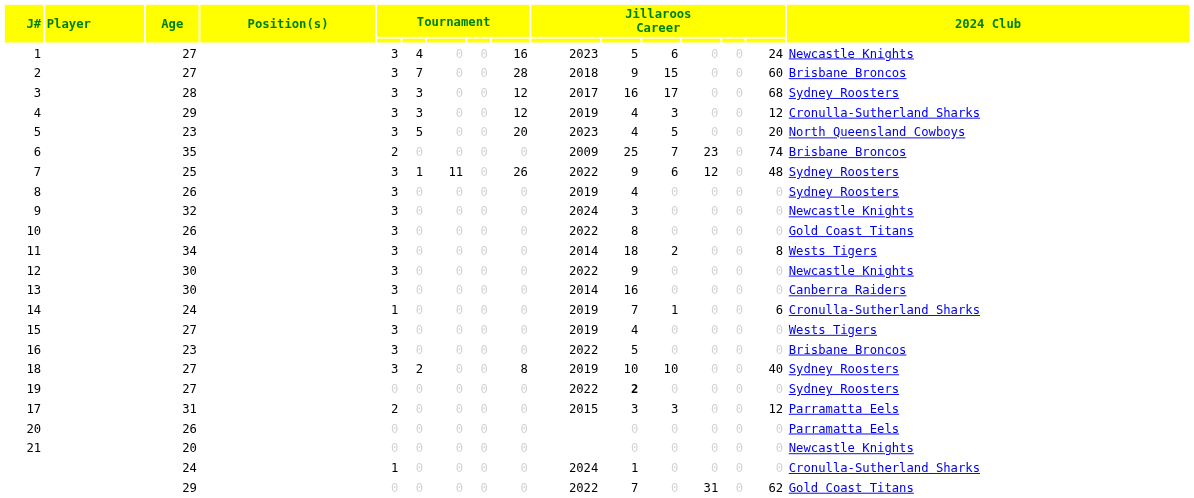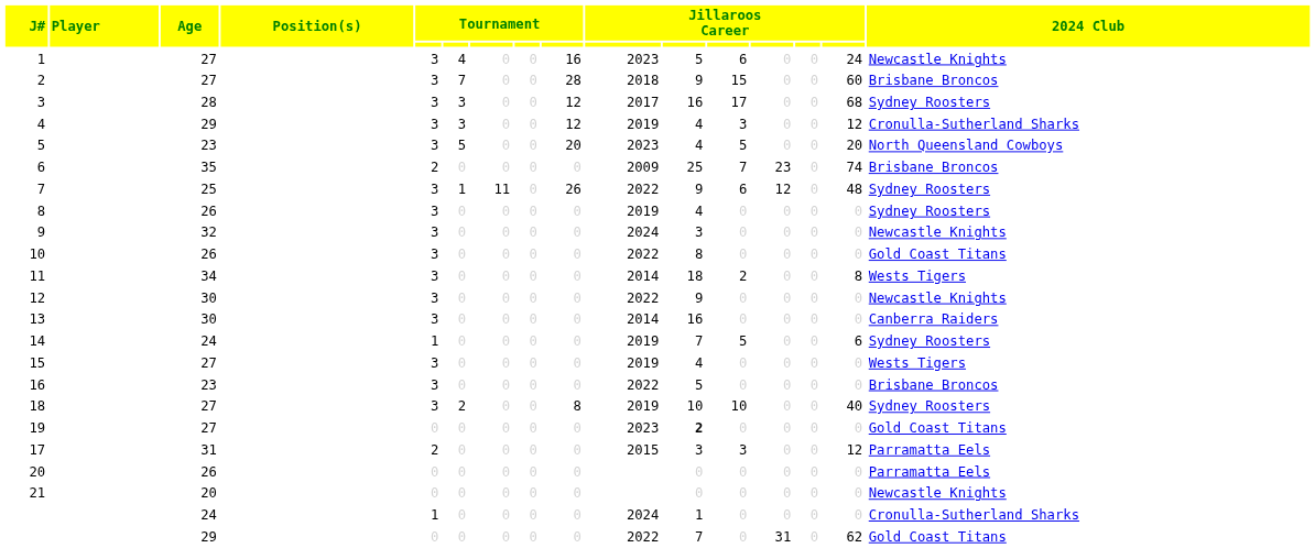 <table class="sortable" border="0" cellspacing="2" cellpadding="2" style="width:100%; text-align:right;">
 <tr style="background:yellow; color:green;">
 <th rowspan=2 class="unsortable">J#</th>
 <th rowspan=2 align=left>Player</th>
 <th rowspan=2 align=center class="unsortable">Age</th>
 <th rowspan=2 align=center class="unsortable">Position(s)</th>
 <th colspan=5 align=center>Tournament</th>
 <th colspan=6 align=center>Jillaroos <br> Career</th>
 <th rowspan=2 align=center>2024 Club</th>
 </tr>
 <tr style="background:yellow; color:green;">
 <th class="unsortable"></th>
 <th class="unsortable"></th>
 <th class="unsortable"></th>
 <th class="unsortable"></th>
 <th class="unsortable"></th>
 <th class="unsortable"></th>
 <th class="unsortable"></th>
 <th class="unsortable"></th>
 <th class="unsortable"></th>
 <th class="unsortable"></th>
 <th class="unsortable"></th>
 </tr>
 <tr>
 <td>1</td>
 <td align=left></td>
 <td>27</td>
 <td align=center></td>
 <td>3</td>
 <td>4</td>
 <td style="color:lightgray">0</td>
 <td style="color:lightgray">0</td>
 <td>16</td>
 <td>2023</td>
 <td>5</td>
 <td>6</td>
 <td style="color:lightgray">0</td>
 <td style="color:lightgray">0</td>
 <td>24</td>
 <td align=left>  <a href='#'>Newcastle Knights</a></td>
 </tr>
 <tr>
 <td>2</td>
 <td align=left></td>
 <td>27</td>
 <td align=center></td>
 <td>3</td>
 <td>7</td>
 <td style="color:lightgray">0</td>
 <td style="color:lightgray">0</td>
 <td>28</td>
 <td>2018</td>
 <td>9</td>
 <td>15</td>
 <td style="color:lightgray">0</td>
 <td style="color:lightgray">0</td>
 <td>60</td>
 <td align=left>  <a href='#'>Brisbane Broncos</a></td>
 </tr>
 <tr>
 <td>3</td>
 <td align=left></td>
 <td>28</td>
 <td align=center></td>
 <td>3</td>
 <td>3</td>
 <td style="color:lightgray">0</td>
 <td style="color:lightgray">0</td>
 <td>12</td>
 <td>2017</td>
 <td>16</td>
 <td>17</td>
 <td style="color:lightgray">0</td>
 <td style="color:lightgray">0</td>
 <td>68</td>
 <td align=left>  <a href='#'>Sydney Roosters</a></td>
 </tr>
 <tr>
 <td>4</td>
 <td align=left></td>
 <td>29</td>
 <td align=center></td>
 <td>3</td>
 <td>3</td>
 <td style="color:lightgray">0</td>
 <td style="color:lightgray">0</td>
 <td>12</td>
 <td>2019</td>
 <td>4</td>
 <td>3</td>
 <td style="color:lightgray">0</td>
 <td style="color:lightgray">0</td>
 <td>12</td>
 <td align=left>  <a href='#'>Cronulla-Sutherland Sharks</a></td>
 </tr>
 <tr>
 <td>5</td>
 <td align=left></td>
 <td>23</td>
 <td align=center></td>
 <td>3</td>
 <td>5</td>
 <td style="color:lightgray">0</td>
 <td style="color:lightgray">0</td>
 <td>20</td>
 <td>2023</td>
 <td>4</td>
 <td>5</td>
 <td style="color:lightgray">0</td>
 <td style="color:lightgray">0</td>
 <td>20</td>
 <td align=left>  <a href='#'>North Queensland Cowboys</a></td>
 </tr>
 <tr>
 <td>6</td>
 <td align=left></td>
 <td>35</td>
 <td align=center></td>
 <td>2</td>
 <td style="color:lightgray">0</td>
 <td style="color:lightgray">0</td>
 <td style="color:lightgray">0</td>
 <td style="color:lightgray">0</td>
 <td>2009</td>
 <td>25</td>
 <td>7</td>
 <td>23</td>
 <td style="color:lightgray">0</td>
 <td>74</td>
 <td align=left>  <a href='#'>Brisbane Broncos</a></td>
 </tr>
 <tr>
 <td>7</td>
 <td align=left></td>
 <td>25</td>
 <td align=center></td>
 <td>3</td>
 <td>1</td>
 <td>11</td>
 <td style="color:lightgray">0</td>
 <td>26</td>
 <td>2022</td>
 <td>9</td>
 <td>6</td>
 <td>12</td>
 <td style="color:lightgray">0</td>
 <td>48</td>
 <td align=left>  <a href='#'>Sydney Roosters</a></td>
 </tr>
 <tr>
 <td>8</td>
 <td align=left></td>
 <td>26</td>
 <td align=center></td>
 <td>3</td>
 <td style="color:lightgray">0</td>
 <td style="color:lightgray">0</td>
 <td style="color:lightgray">0</td>
 <td style="color:lightgray">0</td>
 <td>2019</td>
 <td>4</td>
 <td style="color:lightgray">0</td>
 <td style="color:lightgray">0</td>
 <td style="color:lightgray">0</td>
 <td style="color:lightgray">0</td>
 <td align=left>  <a href='#'>Sydney Roosters</a></td>
 </tr>
 <tr>
 <td>9</td>
 <td align=left></td>
 <td>32</td>
 <td align=center></td>
 <td>3</td>
 <td style="color:lightgray">0</td>
 <td style="color:lightgray">0</td>
 <td style="color:lightgray">0</td>
 <td style="color:lightgray">0</td>
 <td>2024</td>
 <td>3</td>
 <td style="color:lightgray">0</td>
 <td style="color:lightgray">0</td>
 <td style="color:lightgray">0</td>
 <td style="color:lightgray">0</td>
 <td align=left>  <a href='#'>Newcastle Knights</a></td>
 </tr>
 <tr>
 <td>10</td>
 <td align=left></td>
 <td>26</td>
 <td align=center></td>
 <td>3</td>
 <td style="color:lightgray">0</td>
 <td style="color:lightgray">0</td>
 <td style="color:lightgray">0</td>
 <td style="color:lightgray">0</td>
 <td>2022</td>
 <td>8</td>
 <td style="color:lightgray">0</td>
 <td style="color:lightgray">0</td>
 <td style="color:lightgray">0</td>
 <td style="color:lightgray">0</td>
 <td align=left>  <a href='#'>Gold Coast Titans</a></td>
 </tr>
 <tr>
 <td>11</td>
 <td align=left></td>
 <td>34</td>
 <td align=center></td>
 <td>3</td>
 <td style="color:lightgray">0</td>
 <td style="color:lightgray">0</td>
 <td style="color:lightgray">0</td>
 <td style="color:lightgray">0</td>
 <td>2014</td>
 <td>18</td>
 <td>2</td>
 <td style="color:lightgray">0</td>
 <td style="color:lightgray">0</td>
 <td>8</td>
 <td align=left>  <a href='#'>Wests Tigers</a></td>
 </tr>
 <tr>
 <td>12</td>
 <td align=left></td>
 <td>30</td>
 <td align=center></td>
 <td>3</td>
 <td style="color:lightgray">0</td>
 <td style="color:lightgray">0</td>
 <td style="color:lightgray">0</td>
 <td style="color:lightgray">0</td>
 <td>2022</td>
 <td>9</td>
 <td style="color:lightgray">0</td>
 <td style="color:lightgray">0</td>
 <td style="color:lightgray">0</td>
 <td style="color:lightgray">0</td>
 <td align=left>  <a href='#'>Newcastle Knights</a></td>
 </tr>
 <tr>
 <td>13</td>
 <td align=left></td>
 <td>30</td>
 <td align=center></td>
 <td>3</td>
 <td style="color:lightgray">0</td>
 <td style="color:lightgray">0</td>
 <td style="color:lightgray">0</td>
 <td style="color:lightgray">0</td>
 <td>2014</td>
 <td>16</td>
 <td style="color:lightgray">0</td>
 <td style="color:lightgray">0</td>
 <td style="color:lightgray">0</td>
 <td style="color:lightgray">0</td>
 <td align=left>  <a href='#'>Canberra Raiders</a></td>
 </tr>
 <tr>
 <td>14</td>
 <td align=left></td>
 <td>24</td>
 <td align=center></td>
 <td>1</td>
 <td style="color:lightgray">0</td>
 <td style="color:lightgray">0</td>
 <td style="color:lightgray">0</td>
 <td style="color:lightgray">0</td>
 <td>2019</td>
 <td>7</td>
-<td>1</td>
+<td>5</td>
 <td style="color:lightgray">0</td>
 <td style="color:lightgray">0</td>
 <td>6</td>
-<td align=left>  <a href='#'>Cronulla-Sutherland Sharks</a></td>
+<td align=left>  <a href='#'>Sydney Roosters</a></td>
 </tr>
 <tr>
 <td>15</td>
 <td align=left></td>
 <td>27</td>
 <td align=center></td>
 <td>3</td>
 <td style="color:lightgray">0</td>
 <td style="color:lightgray">0</td>
 <td style="color:lightgray">0</td>
 <td style="color:lightgray">0</td>
 <td>2019</td>
 <td>4</td>
 <td style="color:lightgray">0</td>
 <td style="color:lightgray">0</td>
 <td style="color:lightgray">0</td>
 <td style="color:lightgray">0</td>
 <td align=left>  <a href='#'>Wests Tigers</a></td>
 </tr>
 <tr>
 <td>16</td>
 <td align=left></td>
 <td>23</td>
 <td align=center></td>
 <td>3</td>
 <td style="color:lightgray">0</td>
 <td style="color:lightgray">0</td>
 <td style="color:lightgray">0</td>
 <td style="color:lightgray">0</td>
 <td>2022</td>
 <td>5</td>
 <td style="color:lightgray">0</td>
 <td style="color:lightgray">0</td>
 <td style="color:lightgray">0</td>
 <td style="color:lightgray">0</td>
 <td align=left>  <a href='#'>Brisbane Broncos</a></td>
 </tr>
 <tr>
 <td>18</td>
 <td align=left></td>
 <td>27</td>
 <td align=center></td>
 <td>3</td>
 <td>2</td>
 <td style="color:lightgray">0</td>
 <td style="color:lightgray">0</td>
 <td>8</td>
 <td>2019</td>
 <td>10</td>
 <td>10</td>
 <td style="color:lightgray">0</td>
 <td style="color:lightgray">0</td>
 <td>40</td>
 <td align=left>  <a href='#'>Sydney Roosters</a></td>
 </tr>
 <tr>
 <td>19</td>
 <td align=left></td>
 <td>27</td>
 <td align=center></td>
 <td style="color:lightgray">0</td>
 <td style="color:lightgray">0</td>
 <td style="color:lightgray">0</td>
 <td style="color:lightgray">0</td>
 <td style="color:lightgray">0</td>
-<td>2022</td>
+<td>2023</td>
 <td><strong>2</strong></td>
 <td style="color:lightgray">0</td>
 <td style="color:lightgray">0</td>
 <td style="color:lightgray">0</td>
 <td style="color:lightgray">0</td>
-<td align=left>  <a href='#'>Sydney Roosters</a></td>
+<td align=left>  <a href='#'>Gold Coast Titans</a></td>
 </tr>
 <tr>
 <td>17</td>
 <td align=left></td>
 <td>31</td>
 <td align=center></td>
 <td>2</td>
 <td style="color:lightgray">0</td>
 <td style="color:lightgray">0</td>
 <td style="color:lightgray">0</td>
 <td style="color:lightgray">0</td>
 <td>2015</td>
 <td>3</td>
 <td>3</td>
 <td style="color:lightgray">0</td>
 <td style="color:lightgray">0</td>
 <td>12</td>
 <td align=left>  <a href='#'>Parramatta Eels</a></td>
 </tr>
 <tr>
 <td>20</td>
 <td align=left></td>
 <td>26</td>
 <td align=center></td>
 <td style="color:lightgray">0</td>
 <td style="color:lightgray">0</td>
 <td style="color:lightgray">0</td>
 <td style="color:lightgray">0</td>
 <td style="color:lightgray">0</td>
 <td></td>
 <td style="color:lightgray">0</td>
 <td style="color:lightgray">0</td>
 <td style="color:lightgray">0</td>
 <td style="color:lightgray">0</td>
 <td style="color:lightgray">0</td>
 <td align=left>  <a href='#'>Parramatta Eels</a></td>
 </tr>
 <tr>
 <td>21</td>
 <td align=left></td>
 <td>20</td>
 <td align=center></td>
 <td style="color:lightgray">0</td>
 <td style="color:lightgray">0</td>
 <td style="color:lightgray">0</td>
 <td style="color:lightgray">0</td>
 <td style="color:lightgray">0</td>
 <td></td>
 <td style="color:lightgray">0</td>
 <td style="color:lightgray">0</td>
 <td style="color:lightgray">0</td>
 <td style="color:lightgray">0</td>
 <td style="color:lightgray">0</td>
 <td align=left>  <a href='#'>Newcastle Knights</a></td>
 </tr>
 <tr>
 <td></td>
 <td align=left></td>
 <td>24</td>
 <td align=center></td>
 <td>1</td>
 <td style="color:lightgray">0</td>
 <td style="color:lightgray">0</td>
 <td style="color:lightgray">0</td>
 <td style="color:lightgray">0</td>
 <td>2024</td>
 <td>1</td>
 <td style="color:lightgray">0</td>
 <td style="color:lightgray">0</td>
 <td style="color:lightgray">0</td>
 <td style="color:lightgray">0</td>
 <td align=left>  <a href='#'>Cronulla-Sutherland Sharks</a></td>
 </tr>
 <tr>
 <td></td>
 <td align=left></td>
 <td>29</td>
 <td align=center></td>
 <td style="color:lightgray">0</td>
 <td style="color:lightgray">0</td>
 <td style="color:lightgray">0</td>
 <td style="color:lightgray">0</td>
 <td style="color:lightgray">0</td>
 <td>2022</td>
 <td>7</td>
 <td style="color:lightgray">0</td>
 <td>31</td>
 <td style="color:lightgray">0</td>
 <td>62</td>
 <td align=left>  <a href='#'>Gold Coast Titans</a></td>
 </tr>
 </table>
